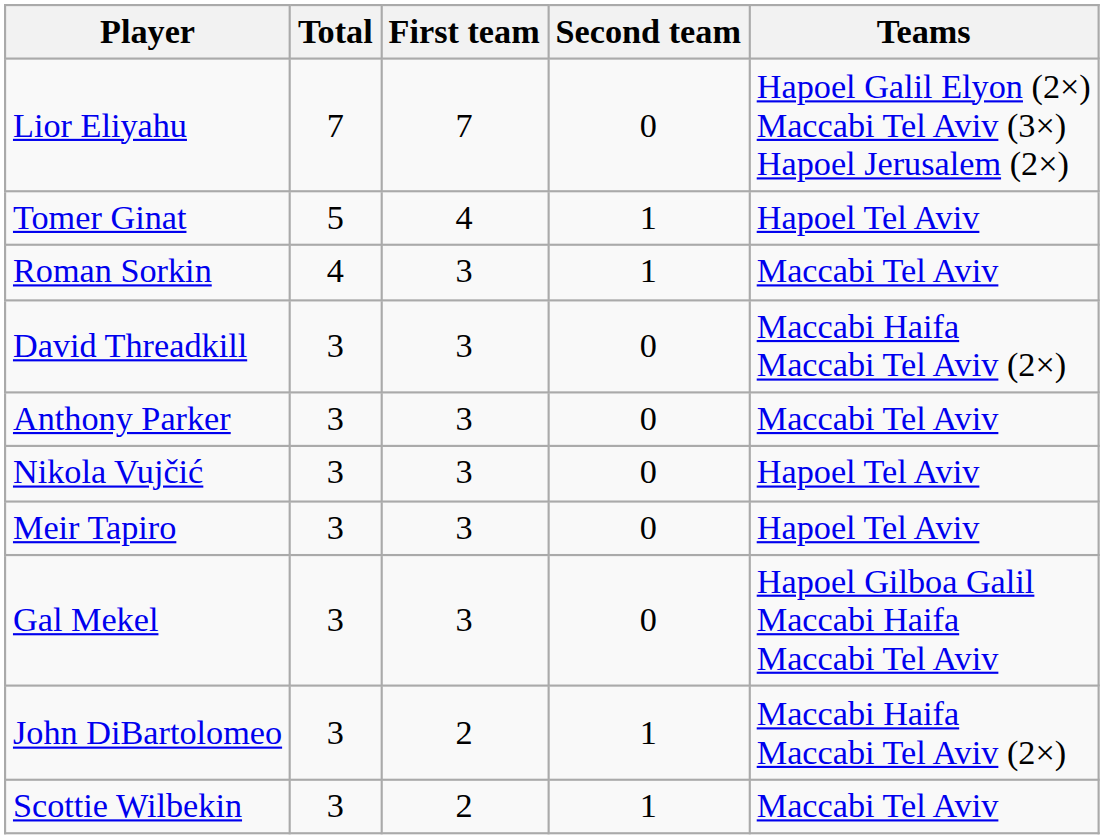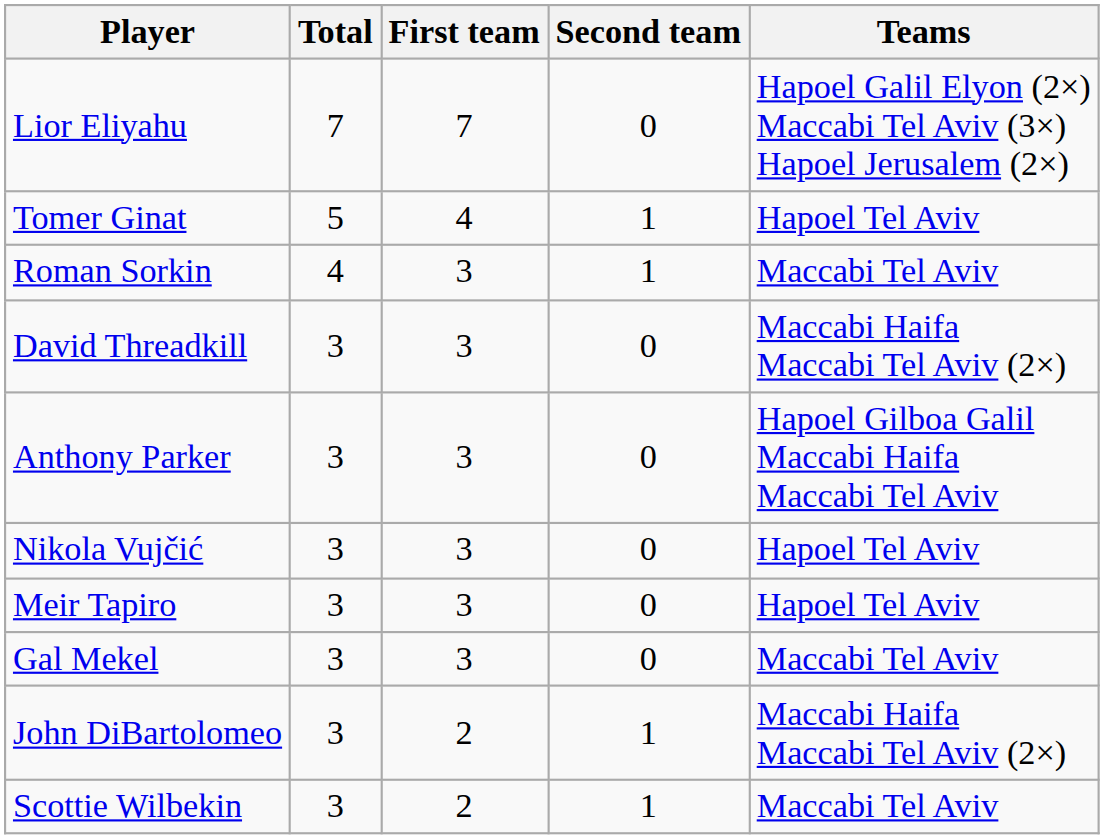 <table class="wikitable sortable">
 <tr>
 <th>Player</th>
 <th>Total</th>
 <th>First team</th>
 <th>Second team</th>
 <th>Teams</th>
 </tr>
 <tr>
 <td> <a href='#'>Lior Eliyahu</a></td>
 <td align="center">7</td>
 <td align="center">7</td>
 <td align="center">0</td>
 <td><a href='#'>Hapoel Galil Elyon</a> (2×)<br><a href='#'>Maccabi Tel Aviv</a> (3×)<br><a href='#'>Hapoel Jerusalem</a> (2×)</td>
 </tr>
 <tr>
 <td> <a href='#'>Tomer Ginat</a></td>
 <td align="center">5</td>
 <td align="center">4</td>
 <td align="center">1</td>
 <td><a href='#'>Hapoel Tel Aviv</a></td>
 </tr>
 <tr>
 <td> <a href='#'>Roman Sorkin</a></td>
 <td align="center">4</td>
 <td align="center">3</td>
 <td align="center">1</td>
 <td><a href='#'>Maccabi Tel Aviv</a></td>
 </tr>
 <tr>
 <td> <a href='#'>David Threadkill</a></td>
 <td align="center">3</td>
 <td align="center">3</td>
 <td align="center">0</td>
 <td><a href='#'>Maccabi Haifa</a><br><a href='#'>Maccabi Tel Aviv</a> (2×)</td>
 </tr>
 <tr>
 <td> <a href='#'>Anthony Parker</a></td>
 <td align="center">3</td>
 <td align="center">3</td>
 <td align="center">0</td>
-<td><a href='#'>Maccabi Tel Aviv</a></td>
+<td><a href='#'>Hapoel Gilboa Galil</a><br><a href='#'>Maccabi Haifa</a><br><a href='#'>Maccabi Tel Aviv</a></td>
 </tr>
 <tr>
 <td> <a href='#'>Nikola Vujčić</a></td>
 <td align="center">3</td>
 <td align="center">3</td>
 <td align="center">0</td>
 <td><a href='#'>Hapoel Tel Aviv</a></td>
 </tr>
 <tr>
 <td> <a href='#'>Meir Tapiro</a></td>
 <td align="center">3</td>
 <td align="center">3</td>
 <td align="center">0</td>
 <td><a href='#'>Hapoel Tel Aviv</a></td>
 </tr>
 <tr>
 <td> <a href='#'>Gal Mekel</a></td>
 <td align="center">3</td>
 <td align="center">3</td>
 <td align="center">0</td>
-<td><a href='#'>Hapoel Gilboa Galil</a><br><a href='#'>Maccabi Haifa</a><br><a href='#'>Maccabi Tel Aviv</a></td>
+<td><a href='#'>Maccabi Tel Aviv</a></td>
 </tr>
 <tr>
 <td> <a href='#'>John DiBartolomeo</a></td>
 <td align="center">3</td>
 <td align="center">2</td>
 <td align="center">1</td>
 <td><a href='#'>Maccabi Haifa</a><br><a href='#'>Maccabi Tel Aviv</a> (2×)</td>
 </tr>
 <tr>
 <td> <a href='#'>Scottie Wilbekin</a></td>
 <td align="center">3</td>
 <td align="center">2</td>
 <td align="center">1</td>
 <td><a href='#'>Maccabi Tel Aviv</a></td>
 </tr>
 </table>
